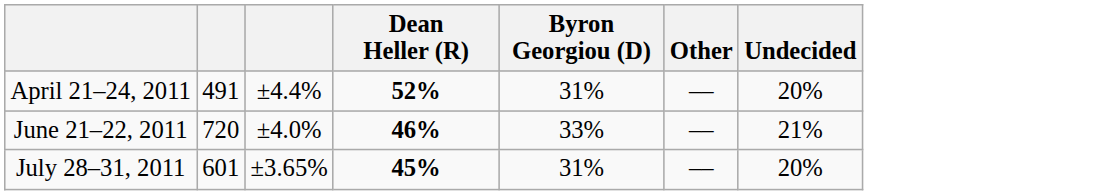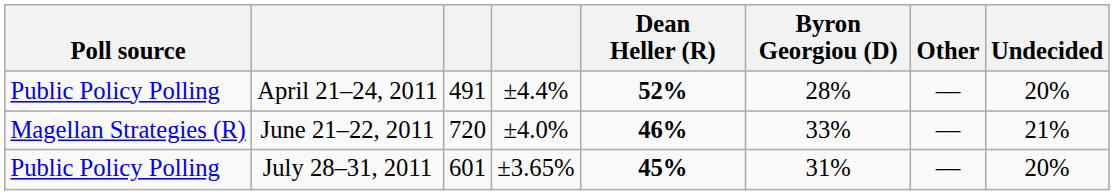 <table class="wikitable" style="text-align:center">
 <tr valign=bottom>
+<th>Poll source</th>
 <th></th>
 <th></th>
 <th></th>
 <th style="width:100px;">Dean<br>Heller (R)</th>
 <th style="width:100px;">Byron<br>Georgiou (D)</th>
 <th>Other</th>
 <th>Undecided</th>
 </tr>
 <tr>
+<td align=left><a href='#'>Public Policy Polling</a></td>
 <td>April 21–24, 2011</td>
 <td>491</td>
 <td>±4.4%</td>
 <td><strong>52%</strong></td>
-<td>31%</td>
+<td>28%</td>
 <td>––</td>
 <td>20%</td>
 </tr>
 <tr>
+<td align=left><a href='#'>Magellan Strategies (R)</a></td>
 <td>June 21–22, 2011</td>
 <td>720</td>
 <td>±4.0%</td>
 <td><strong>46%</strong></td>
 <td>33%</td>
 <td>––</td>
 <td>21%</td>
 </tr>
 <tr>
+<td align=left><a href='#'>Public Policy Polling</a></td>
 <td>July 28–31, 2011</td>
 <td>601</td>
 <td>±3.65%</td>
 <td><strong>45%</strong></td>
 <td>31%</td>
 <td>––</td>
 <td>20%</td>
 </tr>
 </table>
